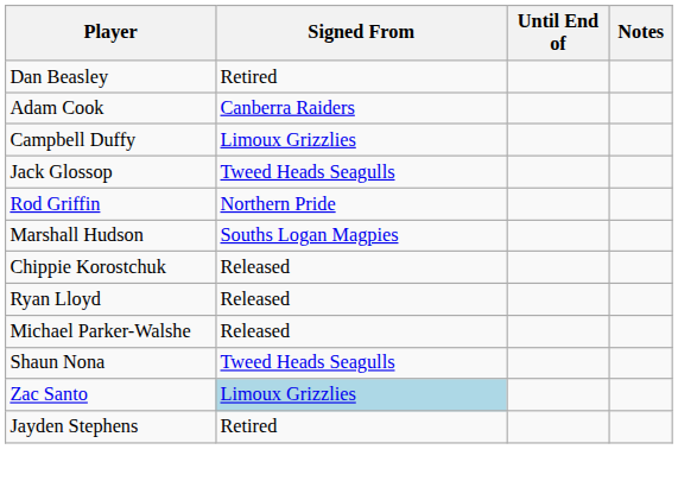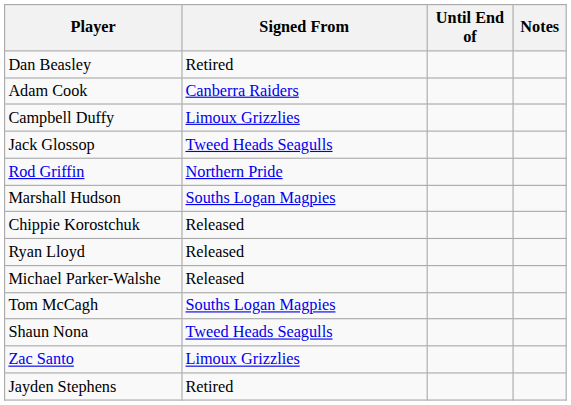 <table class="wikitable" style="font-size:90%">
 <tr style="background:#efefef;">
 <th style="width:150px;">Player</th>
 <th style="width:210px;">Signed From</th>
 <th style="width:70px;">Until End of</th>
 <th style="width:40px;">Notes</th>
 </tr>
 <tr>
 <td>Dan Beasley</td>
 <td>Retired</td>
 <td></td>
 <td></td>
 </tr>
 <tr>
 <td>Adam Cook</td>
 <td> <a href='#'>Canberra Raiders</a></td>
 <td></td>
 <td></td>
 </tr>
 <tr>
 <td>Campbell Duffy</td>
 <td> <a href='#'>Limoux Grizzlies</a></td>
 <td></td>
 <td></td>
 </tr>
 <tr>
 <td>Jack Glossop</td>
 <td> <a href='#'>Tweed Heads Seagulls</a></td>
 <td></td>
 <td></td>
 </tr>
 <tr>
 <td><a href='#'>Rod Griffin</a></td>
 <td> <a href='#'>Northern Pride</a></td>
 <td></td>
 <td></td>
 </tr>
 <tr>
 <td>Marshall Hudson</td>
 <td> <a href='#'>Souths Logan Magpies</a></td>
 <td></td>
 <td></td>
 </tr>
 <tr>
 <td>Chippie Korostchuk</td>
 <td>Released</td>
 <td></td>
 <td></td>
 </tr>
 <tr>
 <td>Ryan Lloyd</td>
 <td>Released</td>
 <td></td>
 <td></td>
 </tr>
 <tr>
 <td>Michael Parker-Walshe</td>
 <td>Released</td>
 <td></td>
 <td></td>
 </tr>
 <tr>
+<td>Tom McCagh</td>
+<td> <a href='#'>Souths Logan Magpies</a></td>
+<td></td>
+<td></td>
+</tr>
+<tr>
 <td>Shaun Nona</td>
 <td> <a href='#'>Tweed Heads Seagulls</a></td>
 <td></td>
 <td></td>
 </tr>
 <tr>
 <td><a href='#'>Zac Santo</a></td>
-<td style="background: lightblue;"> <a href='#'>Limoux Grizzlies</a></td>
+<td> <a href='#'>Limoux Grizzlies</a></td>
 <td></td>
 <td></td>
 </tr>
 <tr>
 <td>Jayden Stephens</td>
 <td>Retired</td>
 <td></td>
 <td></td>
 </tr>
 </table>
